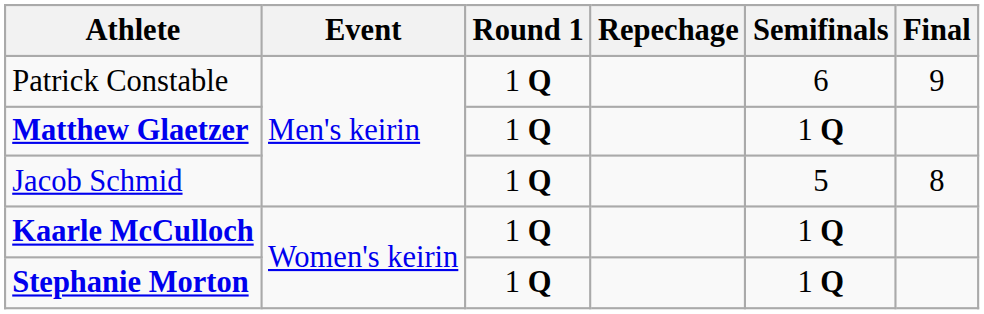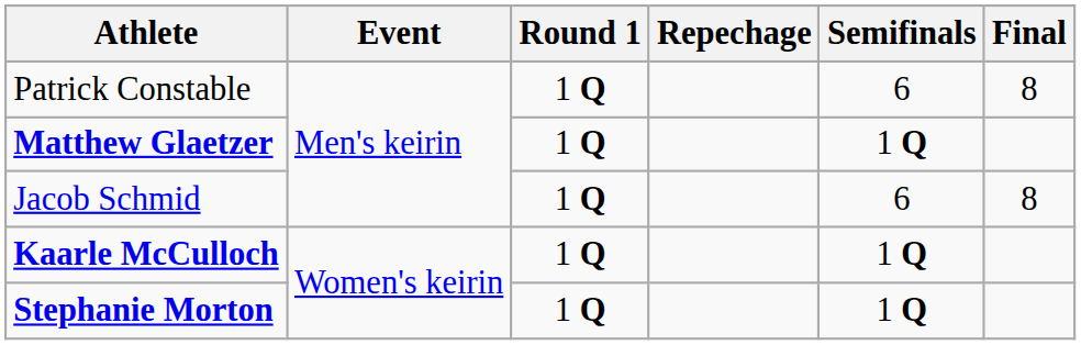 <table class=wikitable style=font-size:90%;text-align:center>
 <tr>
 <th>Athlete</th>
 <th>Event</th>
 <th>Round 1</th>
 <th>Repechage</th>
 <th>Semifinals</th>
 <th>Final</th>
 </tr>
 <tr>
 <td align=left>Patrick Constable</td>
 <td align=left rowspan=3><a href='#'>Men's keirin</a></td>
 <td>1 <strong>Q</strong></td>
 <td></td>
 <td>6</td>
-<td>9</td>
+<td>8</td>
 </tr>
 <tr>
 <td align=left><strong><a href='#'>Matthew Glaetzer</a></strong></td>
 <td>1 <strong>Q</strong></td>
 <td></td>
 <td>1 <strong>Q</strong></td>
 <td></td>
 </tr>
 <tr>
 <td align=left><a href='#'>Jacob Schmid</a></td>
 <td>1 <strong>Q</strong></td>
 <td></td>
-<td>5</td>
+<td>6</td>
 <td>8</td>
 </tr>
 <tr>
 <td align=left><strong><a href='#'>Kaarle McCulloch</a></strong></td>
 <td align=left rowspan=2><a href='#'>Women's keirin</a></td>
 <td>1 <strong>Q</strong></td>
 <td></td>
 <td>1 <strong>Q</strong></td>
 <td></td>
 </tr>
 <tr>
 <td align=left><strong><a href='#'>Stephanie Morton</a></strong></td>
 <td>1 <strong>Q</strong></td>
 <td></td>
 <td>1 <strong>Q</strong></td>
 <td></td>
 </tr>
 </table>
